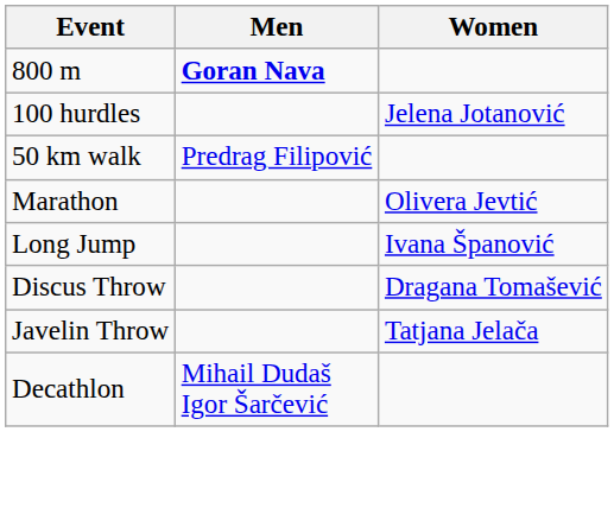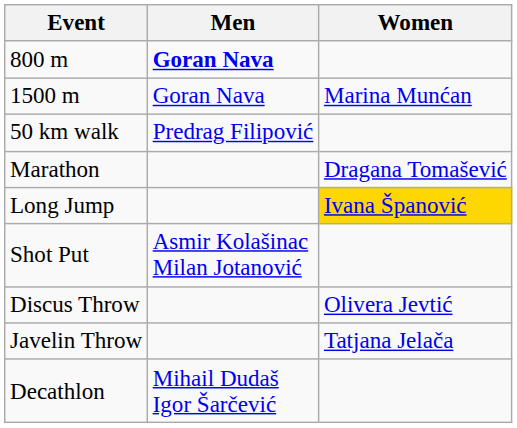 <table class=wikitable style="font-size:100%">
 <tr>
 <th>Event</th>
 <th>Men</th>
 <th>Women</th>
 </tr>
 <tr>
 <td>800 m</td>
 <td><strong><a href='#'>Goran Nava</a></strong></td>
 <td></td>
 </tr>
 <tr>
-<td>100 hurdles</td>
-<td></td>
-<td><a href='#'>Jelena Jotanović</a></td>
+<td>1500 m</td>
+<td><a href='#'>Goran Nava</a></td>
+<td><a href='#'>Marina Munćan</a></td>
 </tr>
 <tr>
 <td>50 km walk</td>
 <td><a href='#'>Predrag Filipović</a></td>
 <td></td>
 </tr>
 <tr>
 <td>Marathon</td>
 <td></td>
-<td><a href='#'>Olivera Jevtić</a></td>
+<td><a href='#'>Dragana Tomašević</a></td>
 </tr>
 <tr>
 <td>Long Jump</td>
 <td></td>
-<td><a href='#'>Ivana Španović</a></td>
+<td style="background: gold;"><a href='#'>Ivana Španović</a></td>
+</tr>
+<tr>
+<td>Shot Put</td>
+<td><a href='#'>Asmir Kolašinac</a> <br> <a href='#'>Milan Jotanović</a></td>
+<td></td>
 </tr>
 <tr>
 <td>Discus Throw</td>
 <td></td>
-<td><a href='#'>Dragana Tomašević</a></td>
+<td><a href='#'>Olivera Jevtić</a></td>
 </tr>
 <tr>
 <td>Javelin Throw</td>
 <td></td>
 <td><a href='#'>Tatjana Jelača</a></td>
 </tr>
 <tr>
 <td>Decathlon</td>
 <td><a href='#'>Mihail Dudaš</a> <br> <a href='#'>Igor Šarčević</a></td>
 <td></td>
 </tr>
 </table>
